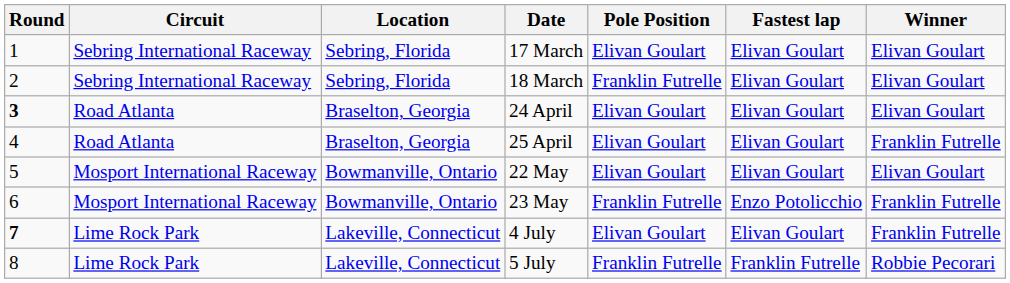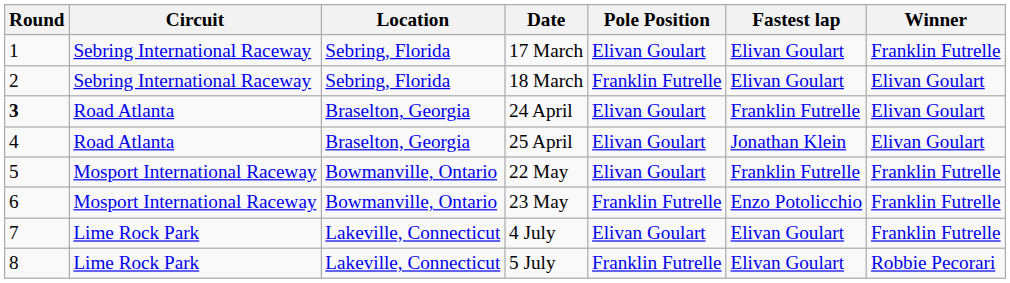 <table class="wikitable">
 <tr>
 <th>Round</th>
 <th>Circuit</th>
 <th>Location</th>
 <th>Date</th>
 <th>Pole Position</th>
 <th>Fastest lap</th>
 <th>Winner</th>
 </tr>
 <tr>
 <td>1</td>
 <td><a href='#'>Sebring International Raceway</a></td>
 <td> <a href='#'>Sebring, Florida</a></td>
 <td>17 March</td>
 <td> <a href='#'>Elivan Goulart</a></td>
 <td> <a href='#'>Elivan Goulart</a></td>
-<td> <a href='#'>Elivan Goulart</a></td>
+<td> <a href='#'>Franklin Futrelle</a></td>
 </tr>
 <tr>
 <td>2</td>
 <td><a href='#'>Sebring International Raceway</a></td>
 <td> <a href='#'>Sebring, Florida</a></td>
 <td>18 March</td>
 <td> <a href='#'>Franklin Futrelle</a></td>
 <td> <a href='#'>Elivan Goulart</a></td>
 <td> <a href='#'>Elivan Goulart</a></td>
 </tr>
 <tr>
 <td><strong>3</strong></td>
 <td><a href='#'>Road Atlanta</a></td>
 <td> <a href='#'>Braselton, Georgia</a></td>
 <td>24 April</td>
 <td> <a href='#'>Elivan Goulart</a></td>
-<td> <a href='#'>Elivan Goulart</a></td>
+<td> <a href='#'>Franklin Futrelle</a></td>
 <td> <a href='#'>Elivan Goulart</a></td>
 </tr>
 <tr>
 <td>4</td>
 <td><a href='#'>Road Atlanta</a></td>
 <td> <a href='#'>Braselton, Georgia</a></td>
 <td>25 April</td>
 <td> <a href='#'>Elivan Goulart</a></td>
+<td> <a href='#'>Jonathan Klein</a></td>
 <td> <a href='#'>Elivan Goulart</a></td>
-<td> <a href='#'>Franklin Futrelle</a></td>
 </tr>
 <tr>
 <td>5</td>
 <td><a href='#'>Mosport International Raceway</a></td>
 <td> <a href='#'>Bowmanville, Ontario</a></td>
 <td>22 May</td>
 <td> <a href='#'>Elivan Goulart</a></td>
-<td> <a href='#'>Elivan Goulart</a></td>
-<td> <a href='#'>Elivan Goulart</a></td>
+<td> <a href='#'>Franklin Futrelle</a></td>
+<td> <a href='#'>Franklin Futrelle</a></td>
 </tr>
 <tr>
 <td>6</td>
 <td><a href='#'>Mosport International Raceway</a></td>
 <td> <a href='#'>Bowmanville, Ontario</a></td>
 <td>23 May</td>
 <td> <a href='#'>Franklin Futrelle</a></td>
 <td> <a href='#'>Enzo Potolicchio</a></td>
 <td> <a href='#'>Franklin Futrelle</a></td>
 </tr>
 <tr>
-<td><strong>7</strong></td>
+<td>7</td>
 <td><a href='#'>Lime Rock Park</a></td>
 <td> <a href='#'>Lakeville, Connecticut</a></td>
 <td>4 July</td>
 <td> <a href='#'>Elivan Goulart</a></td>
 <td> <a href='#'>Elivan Goulart</a></td>
 <td> <a href='#'>Franklin Futrelle</a></td>
 </tr>
 <tr>
 <td>8</td>
 <td><a href='#'>Lime Rock Park</a></td>
 <td> <a href='#'>Lakeville, Connecticut</a></td>
 <td>5 July</td>
 <td> <a href='#'>Franklin Futrelle</a></td>
-<td> <a href='#'>Franklin Futrelle</a></td>
+<td> <a href='#'>Elivan Goulart</a></td>
 <td> <a href='#'>Robbie Pecorari</a></td>
 </tr>
 </table>
